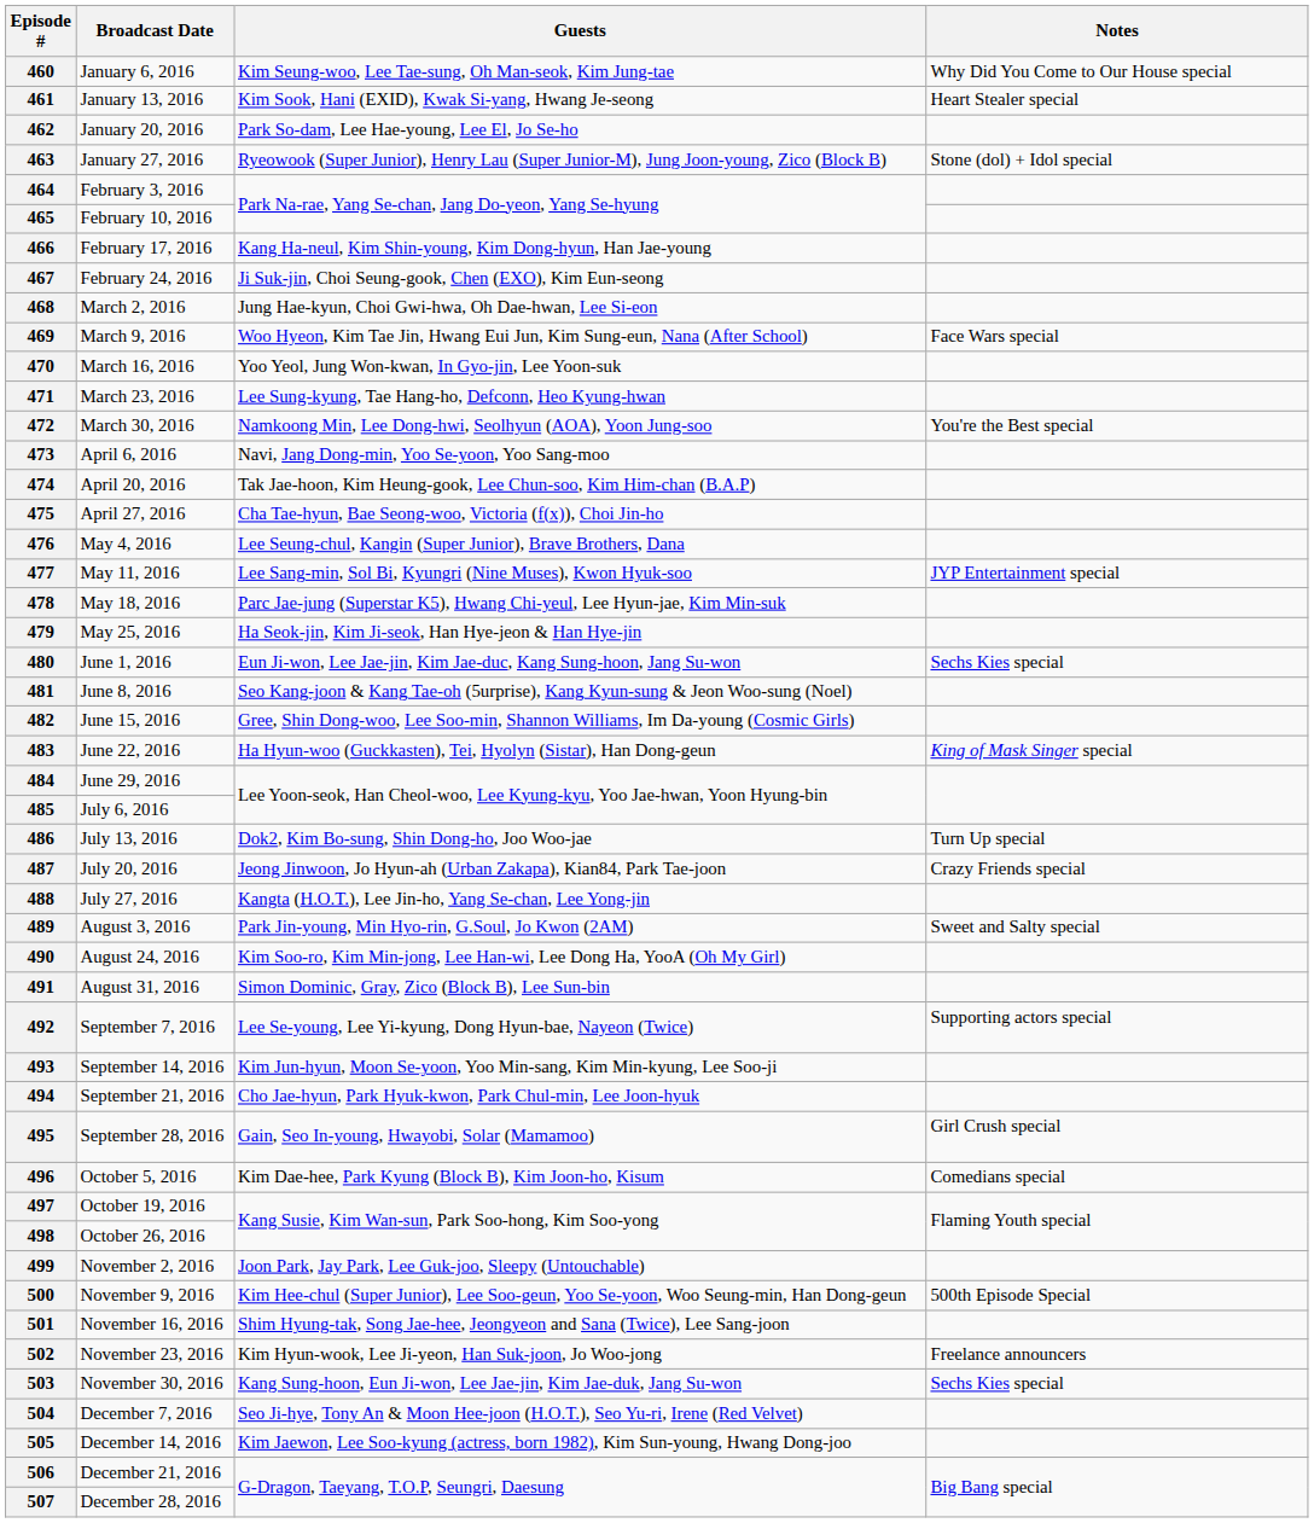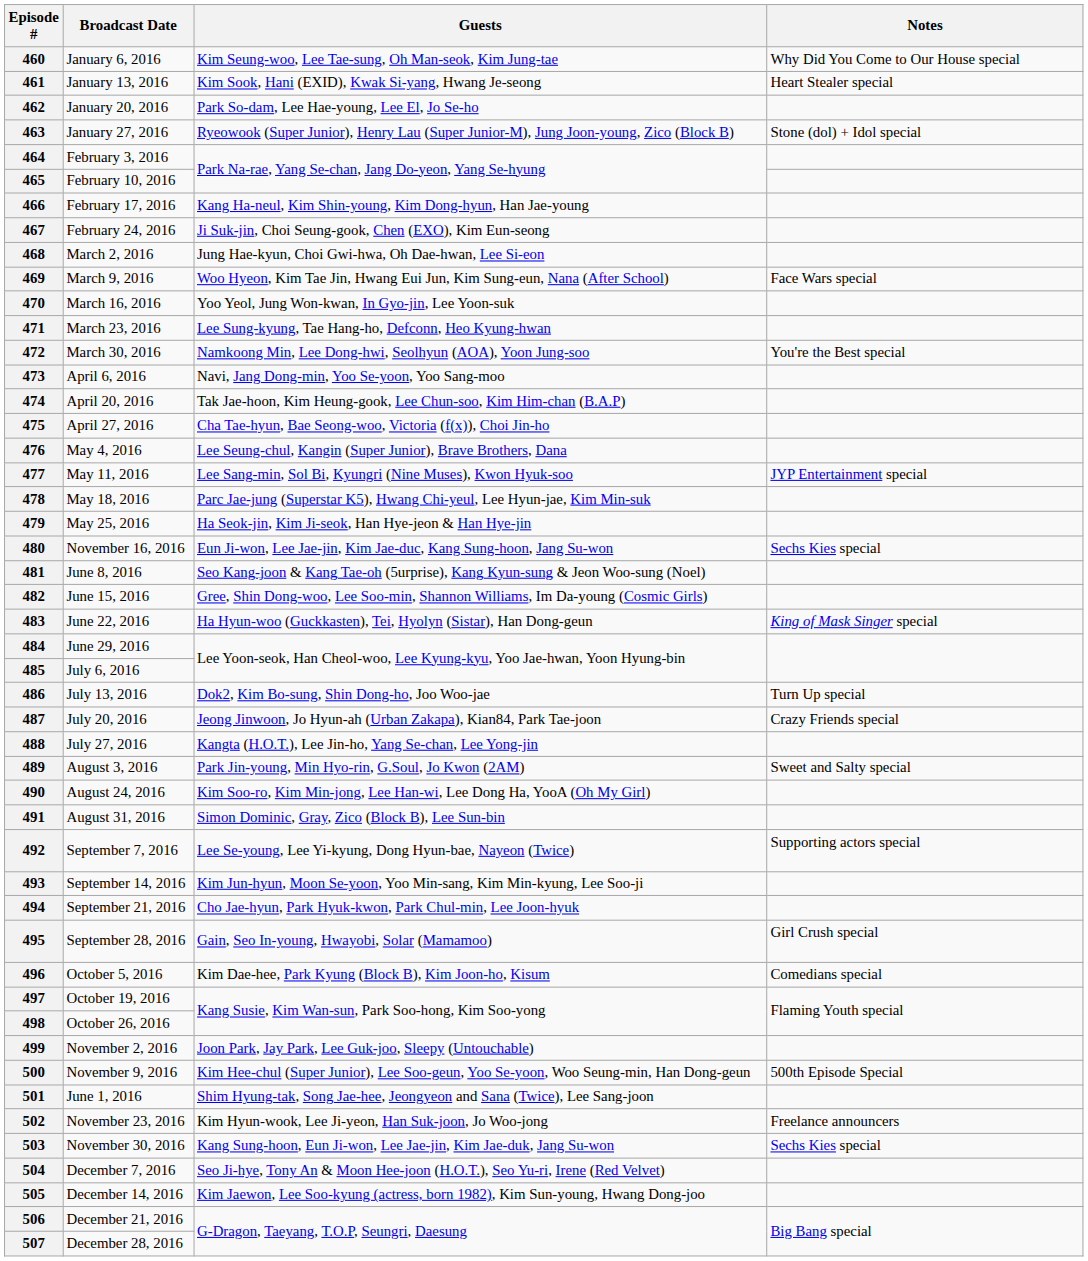 <table class="wikitable" style="font-size: 90%;">
 <tr>
 <th width=50>Episode #</th>
 <th width=120>Broadcast Date</th>
 <th width=550>Guests</th>
 <th width=300>Notes</th>
 </tr>
 <tr>
 <th>460</th>
 <td>January 6, 2016</td>
 <td><a href='#'>Kim Seung-woo</a>, <a href='#'>Lee Tae-sung</a>, <a href='#'>Oh Man-seok</a>, <a href='#'>Kim Jung-tae</a></td>
 <td>Why Did You Come to Our House special</td>
 </tr>
 <tr>
 <th>461</th>
 <td>January 13, 2016</td>
 <td><a href='#'>Kim Sook</a>, <a href='#'>Hani</a> (EXID), <a href='#'>Kwak Si-yang</a>, Hwang Je-seong</td>
 <td>Heart Stealer special</td>
 </tr>
 <tr>
 <th>462</th>
 <td>January 20, 2016</td>
 <td><a href='#'>Park So-dam</a>, Lee Hae-young, <a href='#'>Lee El</a>, <a href='#'>Jo Se-ho</a></td>
 <td></td>
 </tr>
 <tr>
 <th>463</th>
 <td>January 27, 2016</td>
 <td><a href='#'>Ryeowook</a> (<a href='#'>Super Junior</a>), <a href='#'>Henry Lau</a> (<a href='#'>Super Junior-M</a>), <a href='#'>Jung Joon-young</a>, <a href='#'>Zico</a> (<a href='#'>Block B</a>)</td>
 <td>Stone (dol) + Idol special</td>
 </tr>
 <tr>
 <th>464</th>
 <td>February 3, 2016</td>
 <td rowspan="2"><a href='#'>Park Na-rae</a>, <a href='#'>Yang Se-chan</a>, <a href='#'>Jang Do-yeon</a>, <a href='#'>Yang Se-hyung</a></td>
 <td></td>
 </tr>
 <tr>
 <th>465</th>
 <td>February 10, 2016</td>
 <td></td>
 </tr>
 <tr>
 <th>466</th>
 <td>February 17, 2016</td>
 <td><a href='#'>Kang Ha-neul</a>, <a href='#'>Kim Shin-young</a>, <a href='#'>Kim Dong-hyun</a>, Han Jae-young</td>
 <td></td>
 </tr>
 <tr>
 <th>467</th>
 <td>February 24, 2016</td>
 <td><a href='#'>Ji Suk-jin</a>, Choi Seung-gook, <a href='#'>Chen</a> (<a href='#'>EXO</a>), Kim Eun-seong</td>
 <td></td>
 </tr>
 <tr>
 <th>468</th>
 <td>March 2, 2016</td>
 <td>Jung Hae-kyun, Choi Gwi-hwa, Oh Dae-hwan, <a href='#'>Lee Si-eon</a></td>
 <td></td>
 </tr>
 <tr>
 <th>469</th>
 <td>March 9, 2016</td>
 <td><a href='#'>Woo Hyeon</a>, Kim Tae Jin, Hwang Eui Jun, Kim Sung-eun, <a href='#'>Nana</a> (<a href='#'>After School</a>)</td>
 <td>Face Wars special</td>
 </tr>
 <tr>
 <th>470</th>
 <td>March 16, 2016</td>
 <td>Yoo Yeol, Jung Won-kwan, <a href='#'>In Gyo-jin</a>, Lee Yoon-suk</td>
 <td></td>
 </tr>
 <tr>
 <th>471</th>
 <td>March 23, 2016</td>
 <td><a href='#'>Lee Sung-kyung</a>, Tae Hang-ho, <a href='#'>Defconn</a>, <a href='#'>Heo Kyung-hwan</a></td>
 <td></td>
 </tr>
 <tr>
 <th>472</th>
 <td>March 30, 2016</td>
 <td><a href='#'>Namkoong Min</a>, <a href='#'>Lee Dong-hwi</a>, <a href='#'>Seolhyun</a> (<a href='#'>AOA</a>), <a href='#'>Yoon Jung-soo</a></td>
 <td>You're the Best special</td>
 </tr>
 <tr>
 <th>473</th>
 <td>April 6, 2016</td>
 <td>Navi, <a href='#'>Jang Dong-min</a>, <a href='#'>Yoo Se-yoon</a>, Yoo Sang-moo</td>
 <td></td>
 </tr>
 <tr>
 <th>474</th>
 <td>April 20, 2016</td>
 <td>Tak Jae-hoon, Kim Heung-gook, <a href='#'>Lee Chun-soo</a>, <a href='#'>Kim Him-chan</a> (<a href='#'>B.A.P</a>)</td>
 <td></td>
 </tr>
 <tr>
 <th>475</th>
 <td>April 27, 2016</td>
 <td><a href='#'>Cha Tae-hyun</a>, <a href='#'>Bae Seong-woo</a>, <a href='#'>Victoria</a> (<a href='#'>f(x)</a>), <a href='#'>Choi Jin-ho</a></td>
 <td></td>
 </tr>
 <tr>
 <th>476</th>
 <td>May 4, 2016</td>
 <td><a href='#'>Lee Seung-chul</a>, <a href='#'>Kangin</a> (<a href='#'>Super Junior</a>), <a href='#'>Brave Brothers</a>, <a href='#'>Dana</a></td>
 <td></td>
 </tr>
 <tr>
 <th>477</th>
 <td>May 11, 2016</td>
 <td><a href='#'>Lee Sang-min</a>, <a href='#'>Sol Bi</a>, <a href='#'>Kyungri</a> (<a href='#'>Nine Muses</a>), <a href='#'>Kwon Hyuk-soo</a></td>
 <td><a href='#'>JYP Entertainment</a> special</td>
 </tr>
 <tr>
 <th>478</th>
 <td>May 18, 2016</td>
 <td><a href='#'>Parc Jae-jung</a> (<a href='#'>Superstar K5</a>), <a href='#'>Hwang Chi-yeul</a>, Lee Hyun-jae, <a href='#'>Kim Min-suk</a></td>
 <td></td>
 </tr>
 <tr>
 <th>479</th>
 <td>May 25, 2016</td>
 <td><a href='#'>Ha Seok-jin</a>, <a href='#'>Kim Ji-seok</a>, Han Hye-jeon & <a href='#'>Han Hye-jin</a></td>
 <td></td>
 </tr>
 <tr>
 <th>480</th>
-<td>June 1, 2016</td>
+<td>November 16, 2016</td>
 <td><a href='#'>Eun Ji-won</a>, <a href='#'>Lee Jae-jin</a>, <a href='#'>Kim Jae-duc</a>, <a href='#'>Kang Sung-hoon</a>, <a href='#'>Jang Su-won</a></td>
 <td><a href='#'>Sechs Kies</a> special</td>
 </tr>
 <tr>
 <th>481</th>
 <td>June 8, 2016</td>
 <td><a href='#'>Seo Kang-joon</a> & <a href='#'>Kang Tae-oh</a> (5urprise), <a href='#'>Kang Kyun-sung</a> & Jeon Woo-sung (Noel)</td>
 <td></td>
 </tr>
 <tr>
 <th>482</th>
 <td>June 15, 2016</td>
 <td><a href='#'>Gree</a>, <a href='#'>Shin Dong-woo</a>, <a href='#'>Lee Soo-min</a>, <a href='#'>Shannon Williams</a>, Im Da-young (<a href='#'>Cosmic Girls</a>)</td>
 <td></td>
 </tr>
 <tr>
 <th>483</th>
 <td>June 22, 2016</td>
 <td><a href='#'>Ha Hyun-woo</a> (<a href='#'>Guckkasten</a>), <a href='#'>Tei</a>, <a href='#'>Hyolyn</a> (<a href='#'>Sistar</a>), Han Dong-geun</td>
 <td><em><a href='#'>King of Mask Singer</a></em> special</td>
 </tr>
 <tr>
 <th>484</th>
 <td>June 29, 2016</td>
 <td rowspan=2>Lee Yoon-seok, Han Cheol-woo, <a href='#'>Lee Kyung-kyu</a>, Yoo Jae-hwan, Yoon Hyung-bin</td>
 <td rowspan=2></td>
 </tr>
 <tr>
 <th>485</th>
 <td>July 6, 2016</td>
 </tr>
 <tr>
 <th>486</th>
 <td>July 13, 2016</td>
 <td><a href='#'>Dok2</a>, <a href='#'>Kim Bo-sung</a>, <a href='#'>Shin Dong-ho</a>, Joo Woo-jae</td>
 <td>Turn Up special</td>
 </tr>
 <tr>
 <th>487</th>
 <td>July 20, 2016</td>
 <td><a href='#'>Jeong Jinwoon</a>, Jo Hyun-ah (<a href='#'>Urban Zakapa</a>), Kian84, Park Tae-joon</td>
 <td>Crazy Friends special</td>
 </tr>
 <tr>
 <th>488</th>
 <td>July 27, 2016</td>
 <td><a href='#'>Kangta</a> (<a href='#'>H.O.T.</a>), Lee Jin-ho, <a href='#'>Yang Se-chan</a>, <a href='#'>Lee Yong-jin</a></td>
 <td></td>
 </tr>
 <tr>
 <th>489</th>
 <td>August 3, 2016</td>
 <td><a href='#'>Park Jin-young</a>, <a href='#'>Min Hyo-rin</a>, <a href='#'>G.Soul</a>, <a href='#'>Jo Kwon</a> (<a href='#'>2AM</a>)</td>
 <td>Sweet and Salty special</td>
 </tr>
 <tr>
 <th>490</th>
 <td>August 24, 2016</td>
 <td><a href='#'>Kim Soo-ro</a>, <a href='#'>Kim Min-jong</a>, <a href='#'>Lee Han-wi</a>, Lee Dong Ha, YooA (<a href='#'>Oh My Girl</a>)</td>
 <td></td>
 </tr>
 <tr>
 <th>491</th>
 <td>August 31, 2016</td>
 <td><a href='#'>Simon Dominic</a>, <a href='#'>Gray</a>, <a href='#'>Zico</a> (<a href='#'>Block B</a>), <a href='#'>Lee Sun-bin</a></td>
 <td></td>
 </tr>
 <tr>
 <th>492</th>
 <td>September 7, 2016</td>
 <td><a href='#'>Lee Se-young</a>, Lee Yi-kyung, Dong Hyun-bae, <a href='#'>Nayeon</a> (<a href='#'>Twice</a>)</td>
 <td>Supporting actors special<br><br></td>
 </tr>
 <tr>
 <th>493</th>
 <td>September 14, 2016</td>
 <td><a href='#'>Kim Jun-hyun</a>, <a href='#'>Moon Se-yoon</a>, Yoo Min-sang, Kim Min-kyung, Lee Soo-ji</td>
 <td></td>
 </tr>
 <tr>
 <th>494</th>
 <td>September 21, 2016</td>
 <td><a href='#'>Cho Jae-hyun</a>, <a href='#'>Park Hyuk-kwon</a>, <a href='#'>Park Chul-min</a>, <a href='#'>Lee Joon-hyuk</a></td>
 <td></td>
 </tr>
 <tr>
 <th>495</th>
 <td>September 28, 2016</td>
 <td><a href='#'>Gain</a>, <a href='#'>Seo In-young</a>, <a href='#'>Hwayobi</a>, <a href='#'>Solar</a> (<a href='#'>Mamamoo</a>)</td>
 <td>Girl Crush special<br><br></td>
 </tr>
 <tr>
 <th>496</th>
 <td>October 5, 2016</td>
 <td>Kim Dae-hee, <a href='#'>Park Kyung</a> (<a href='#'>Block B</a>), <a href='#'>Kim Joon-ho</a>, <a href='#'>Kisum</a></td>
 <td>Comedians special</td>
 </tr>
 <tr>
 <th>497</th>
 <td>October 19, 2016</td>
 <td rowspan="2"><a href='#'>Kang Susie</a>, <a href='#'>Kim Wan-sun</a>, Park Soo-hong, Kim Soo-yong</td>
 <td rowspan="2">Flaming Youth special</td>
 </tr>
 <tr>
 <th>498</th>
 <td>October 26, 2016</td>
 </tr>
 <tr>
 <th>499</th>
 <td>November 2, 2016</td>
 <td><a href='#'>Joon Park</a>, <a href='#'>Jay Park</a>, <a href='#'>Lee Guk-joo</a>, <a href='#'>Sleepy</a> (<a href='#'>Untouchable</a>)</td>
 <td></td>
 </tr>
 <tr>
 <th>500</th>
 <td>November 9, 2016</td>
 <td><a href='#'>Kim Hee-chul</a> (<a href='#'>Super Junior</a>), <a href='#'>Lee Soo-geun</a>, <a href='#'>Yoo Se-yoon</a>, Woo Seung-min, Han Dong-geun</td>
 <td>500th Episode Special</td>
 </tr>
 <tr>
 <th>501</th>
-<td>November 16, 2016</td>
+<td>June 1, 2016</td>
 <td><a href='#'>Shim Hyung-tak</a>, <a href='#'>Song Jae-hee</a>, <a href='#'>Jeongyeon</a> and <a href='#'>Sana</a> (<a href='#'>Twice</a>), Lee Sang-joon</td>
 <td></td>
 </tr>
 <tr>
 <th>502</th>
 <td>November 23, 2016</td>
 <td>Kim Hyun-wook, Lee Ji-yeon, <a href='#'>Han Suk-joon</a>, Jo Woo-jong</td>
 <td>Freelance announcers</td>
 </tr>
 <tr>
 <th>503</th>
 <td>November 30, 2016</td>
 <td><a href='#'>Kang Sung-hoon</a>, <a href='#'>Eun Ji-won</a>, <a href='#'>Lee Jae-jin</a>, <a href='#'>Kim Jae-duk</a>, <a href='#'>Jang Su-won</a></td>
 <td><a href='#'>Sechs Kies</a> special</td>
 </tr>
 <tr>
 <th>504</th>
 <td>December 7, 2016</td>
 <td><a href='#'>Seo Ji-hye</a>, <a href='#'>Tony An</a> & <a href='#'>Moon Hee-joon</a> (<a href='#'>H.O.T.</a>), <a href='#'>Seo Yu-ri</a>, <a href='#'>Irene</a> (<a href='#'>Red Velvet</a>)</td>
 <td></td>
 </tr>
 <tr>
 <th>505</th>
 <td>December 14, 2016</td>
 <td><a href='#'>Kim Jaewon</a>, <a href='#'>Lee Soo-kyung (actress, born 1982)</a>, Kim Sun-young, Hwang Dong-joo</td>
 <td></td>
 </tr>
 <tr>
 <th>506</th>
 <td>December 21, 2016</td>
 <td rowspan="2"><a href='#'>G-Dragon</a>, <a href='#'>Taeyang</a>, <a href='#'>T.O.P</a>, <a href='#'>Seungri</a>, <a href='#'>Daesung</a></td>
 <td rowspan="2"><a href='#'>Big Bang</a> special</td>
 </tr>
 <tr>
 <th>507</th>
 <td>December 28, 2016</td>
 </tr>
 </table>
